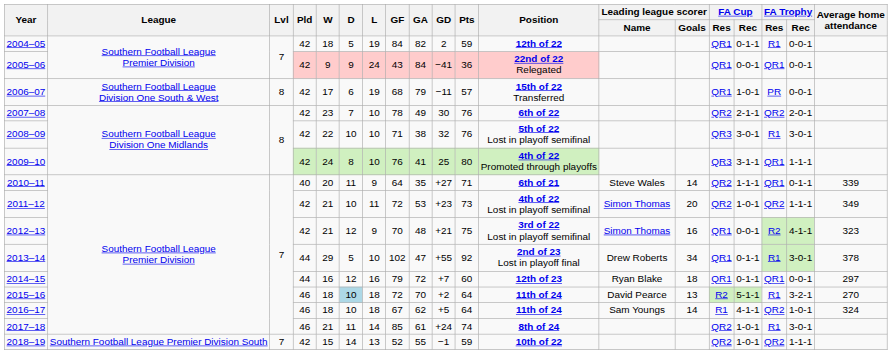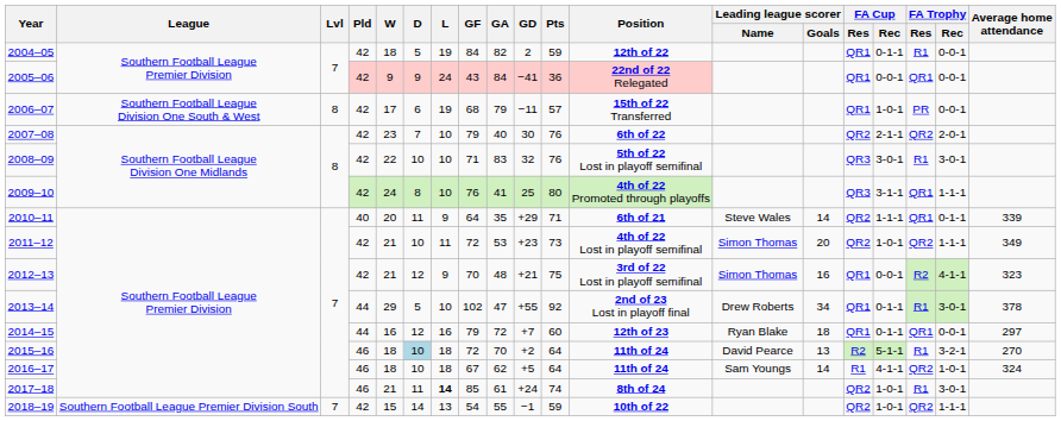 <table class="wikitable" style="text-align:center">
 <tr>
 <th rowspan=2>Year</th>
 <th rowspan=2>League</th>
 <th rowspan=2 width=30>Lvl</th>
 <th rowspan=2 width=30>Pld</th>
 <th rowspan=2 width=30>W</th>
 <th rowspan=2 width=30>D</th>
 <th rowspan=2 width=30>L</th>
 <th rowspan=2 width=30>GF</th>
 <th rowspan=2 width=30>GA</th>
 <th rowspan=2 width=30>GD</th>
 <th rowspan=2 width=30>Pts</th>
 <th rowspan=2>Position</th>
 <th colspan=2>Leading league scorer</th>
 <th colspan=2><a href='#'>FA Cup</a></th>
 <th colspan=2><a href='#'>FA Trophy</a></th>
 <th rowspan=2>Average home<br>attendance</th>
 </tr>
 <tr>
 <th>Name</th>
 <th>Goals</th>
 <th>Res</th>
 <th>Rec</th>
 <th>Res</th>
 <th>Rec</th>
 </tr>
 <tr>
 <td><a href='#'>2004–05</a></td>
 <td rowspan=2><a href='#'>Southern Football League<br>Premier Division</a></td>
 <td rowspan=2>7</td>
 <td>42</td>
 <td>18</td>
 <td>5</td>
 <td>19</td>
 <td>84</td>
 <td>82</td>
 <td>2</td>
 <td>59</td>
 <td><strong><a href='#'>12th of 22</a></strong></td>
 <td></td>
 <td></td>
 <td><a href='#'>QR1</a></td>
 <td>0-1-1</td>
 <td><a href='#'>R1</a></td>
 <td>0-0-1</td>
 <td></td>
 </tr>
 <tr>
 <td><a href='#'>2005–06</a></td>
 <td bgcolor="#FFCCCC">42</td>
 <td bgcolor="#FFCCCC">9</td>
 <td bgcolor="#FFCCCC">9</td>
 <td bgcolor="#FFCCCC">24</td>
 <td bgcolor="#FFCCCC">43</td>
 <td bgcolor="#FFCCCC">84</td>
 <td bgcolor="#FFCCCC">−41</td>
 <td bgcolor="#FFCCCC">36</td>
 <td bgcolor="#FFCCCC"><strong><a href='#'>22nd of 22</a></strong><br>Relegated</td>
 <td></td>
 <td></td>
 <td><a href='#'>QR1</a></td>
 <td>0-0-1</td>
 <td><a href='#'>QR1</a></td>
 <td>0-0-1</td>
 <td></td>
 </tr>
 <tr>
 <td><a href='#'>2006–07</a></td>
 <td><a href='#'>Southern Football League<br>Division One South & West</a></td>
 <td>8</td>
 <td>42</td>
 <td>17</td>
 <td>6</td>
 <td>19</td>
 <td>68</td>
 <td>79</td>
 <td>−11</td>
 <td>57</td>
 <td><strong><a href='#'>15th of 22</a></strong><br>Transferred</td>
 <td></td>
 <td></td>
 <td><a href='#'>QR1</a></td>
 <td>1-0-1</td>
 <td><a href='#'>PR</a></td>
 <td>0-0-1</td>
 <td></td>
 </tr>
 <tr>
 <td><a href='#'>2007–08</a></td>
 <td rowspan=3><a href='#'>Southern Football League<br>Division One Midlands</a></td>
 <td rowspan=3>8</td>
 <td>42</td>
 <td>23</td>
 <td>7</td>
 <td>10</td>
-<td>78</td>
-<td>49</td>
+<td>79</td>
+<td>40</td>
 <td>30</td>
 <td>76</td>
 <td><strong><a href='#'>6th of 22</a></strong></td>
 <td></td>
 <td></td>
 <td><a href='#'>QR2</a></td>
 <td>2-1-1</td>
 <td><a href='#'>QR2</a></td>
 <td>2-0-1</td>
 <td></td>
 </tr>
 <tr>
 <td><a href='#'>2008–09</a></td>
 <td>42</td>
 <td>22</td>
 <td>10</td>
 <td>10</td>
 <td>71</td>
-<td>38</td>
+<td>83</td>
 <td>32</td>
 <td>76</td>
 <td><strong><a href='#'>5th of 22</a></strong><br>Lost in playoff semifinal</td>
 <td></td>
 <td></td>
 <td><a href='#'>QR3</a></td>
 <td>3-0-1</td>
 <td><a href='#'>R1</a></td>
 <td>3-0-1</td>
 <td></td>
 </tr>
 <tr>
 <td><a href='#'>2009–10</a></td>
 <td bgcolor="#D0F0C0">42</td>
 <td bgcolor="#D0F0C0">24</td>
 <td bgcolor="#D0F0C0">8</td>
 <td bgcolor="#D0F0C0">10</td>
 <td bgcolor="#D0F0C0">76</td>
 <td bgcolor="#D0F0C0">41</td>
 <td bgcolor="#D0F0C0">25</td>
 <td bgcolor="#D0F0C0">80</td>
 <td bgcolor="#D0F0C0"><strong><a href='#'>4th of 22</a></strong><br>Promoted through playoffs</td>
 <td></td>
 <td></td>
 <td><a href='#'>QR3</a></td>
 <td>3-1-1</td>
 <td><a href='#'>QR1</a></td>
 <td>1-1-1</td>
 <td></td>
 </tr>
 <tr>
 <td><a href='#'>2010–11</a></td>
 <td rowspan=8><a href='#'>Southern Football League<br>Premier Division</a></td>
 <td rowspan=8>7</td>
 <td>40</td>
 <td>20</td>
 <td>11</td>
 <td>9</td>
 <td>64</td>
 <td>35</td>
-<td>+27</td>
+<td>+29</td>
 <td>71</td>
 <td><strong><a href='#'>6th of 21</a></strong></td>
 <td>Steve Wales</td>
 <td>14</td>
 <td><a href='#'>QR2</a></td>
 <td>1-1-1</td>
 <td><a href='#'>QR1</a></td>
 <td>0-1-1</td>
 <td>339</td>
 </tr>
 <tr>
 <td><a href='#'>2011–12</a></td>
 <td>42</td>
 <td>21</td>
 <td>10</td>
 <td>11</td>
 <td>72</td>
 <td>53</td>
 <td>+23</td>
 <td>73</td>
 <td><strong><a href='#'>4th of 22</a></strong><br>Lost in playoff semifinal</td>
 <td><a href='#'>Simon Thomas</a></td>
 <td>20</td>
 <td><a href='#'>QR2</a></td>
 <td>1-0-1</td>
 <td><a href='#'>QR2</a></td>
 <td>1-1-1</td>
 <td>349</td>
 </tr>
 <tr>
 <td><a href='#'>2012–13</a></td>
 <td>42</td>
 <td>21</td>
 <td>12</td>
 <td>9</td>
 <td>70</td>
 <td>48</td>
 <td>+21</td>
 <td>75</td>
 <td><strong><a href='#'>3rd of 22</a></strong><br>Lost in playoff semifinal</td>
 <td><a href='#'>Simon Thomas</a></td>
 <td>16</td>
 <td><a href='#'>QR1</a></td>
 <td>0-0-1</td>
 <td bgcolor="#D0F0C0"><a href='#'>R2</a></td>
 <td bgcolor="#D0F0C0">4-1-1</td>
 <td>323</td>
 </tr>
 <tr>
 <td><a href='#'>2013–14</a></td>
 <td>44</td>
 <td>29</td>
 <td>5</td>
 <td>10</td>
 <td>102</td>
 <td>47</td>
 <td>+55</td>
 <td>92</td>
 <td><strong><a href='#'>2nd of 23</a></strong><br>Lost in playoff final</td>
 <td>Drew Roberts</td>
 <td>34</td>
 <td><a href='#'>QR1</a></td>
 <td>0-1-1</td>
 <td bgcolor="#D0F0C0"><a href='#'>R1</a></td>
 <td bgcolor="#D0F0C0">3-0-1</td>
 <td>378</td>
 </tr>
 <tr>
 <td><a href='#'>2014–15</a></td>
 <td>44</td>
 <td>16</td>
 <td>12</td>
 <td>16</td>
 <td>79</td>
 <td>72</td>
 <td>+7</td>
 <td>60</td>
 <td><strong><a href='#'>12th of 23</a></strong></td>
 <td>Ryan Blake</td>
 <td>18</td>
 <td><a href='#'>QR1</a></td>
 <td>0-1-1</td>
 <td><a href='#'>QR1</a></td>
 <td>0-0-1</td>
 <td>297</td>
 </tr>
 <tr>
 <td><a href='#'>2015–16</a></td>
 <td>46</td>
 <td>18</td>
 <td style="background: lightblue;">10</td>
 <td>18</td>
 <td>72</td>
 <td>70</td>
 <td>+2</td>
 <td>64</td>
 <td><strong><a href='#'>11th of 24</a></strong></td>
 <td>David Pearce</td>
 <td>13</td>
 <td bgcolor="#D0F0C0"><a href='#'>R2</a></td>
 <td bgcolor="#D0F0C0">5-1-1</td>
 <td><a href='#'>R1</a></td>
 <td>3-2-1</td>
 <td>270</td>
 </tr>
 <tr>
 <td><a href='#'>2016–17</a></td>
 <td>46</td>
 <td>18</td>
 <td>10</td>
 <td>18</td>
 <td>67</td>
 <td>62</td>
 <td>+5</td>
 <td>64</td>
 <td><strong><a href='#'>11th of 24</a></strong></td>
 <td>Sam Youngs</td>
 <td>14</td>
 <td><a href='#'>R1</a></td>
 <td>4-1-1</td>
 <td><a href='#'>QR2</a></td>
 <td>1-0-1</td>
 <td>324</td>
 </tr>
 <tr>
 <td><a href='#'>2017–18</a></td>
 <td>46</td>
 <td>21</td>
 <td>11</td>
-<td>14</td>
+<td><strong>14</strong></td>
 <td>85</td>
 <td>61</td>
 <td>+24</td>
 <td>74</td>
 <td><strong><a href='#'>8th of 24</a></strong></td>
 <td></td>
 <td></td>
 <td><a href='#'>QR2</a></td>
 <td>1-0-1</td>
 <td><a href='#'>R1</a></td>
 <td>3-0-1</td>
 <td></td>
 </tr>
 <tr>
 <td><a href='#'>2018–19</a></td>
 <td><a href='#'>Southern Football League Premier Division South</a></td>
 <td>7</td>
 <td>42</td>
 <td>15</td>
 <td>14</td>
 <td>13</td>
-<td>52</td>
+<td>54</td>
 <td>55</td>
 <td>−1</td>
 <td>59</td>
 <td><strong><a href='#'>10th of 22</a></strong></td>
 <td></td>
 <td></td>
 <td><a href='#'>QR2</a></td>
 <td>1-0-1</td>
 <td><a href='#'>QR2</a></td>
 <td>1-1-1</td>
 <td></td>
 </tr>
 </table>
